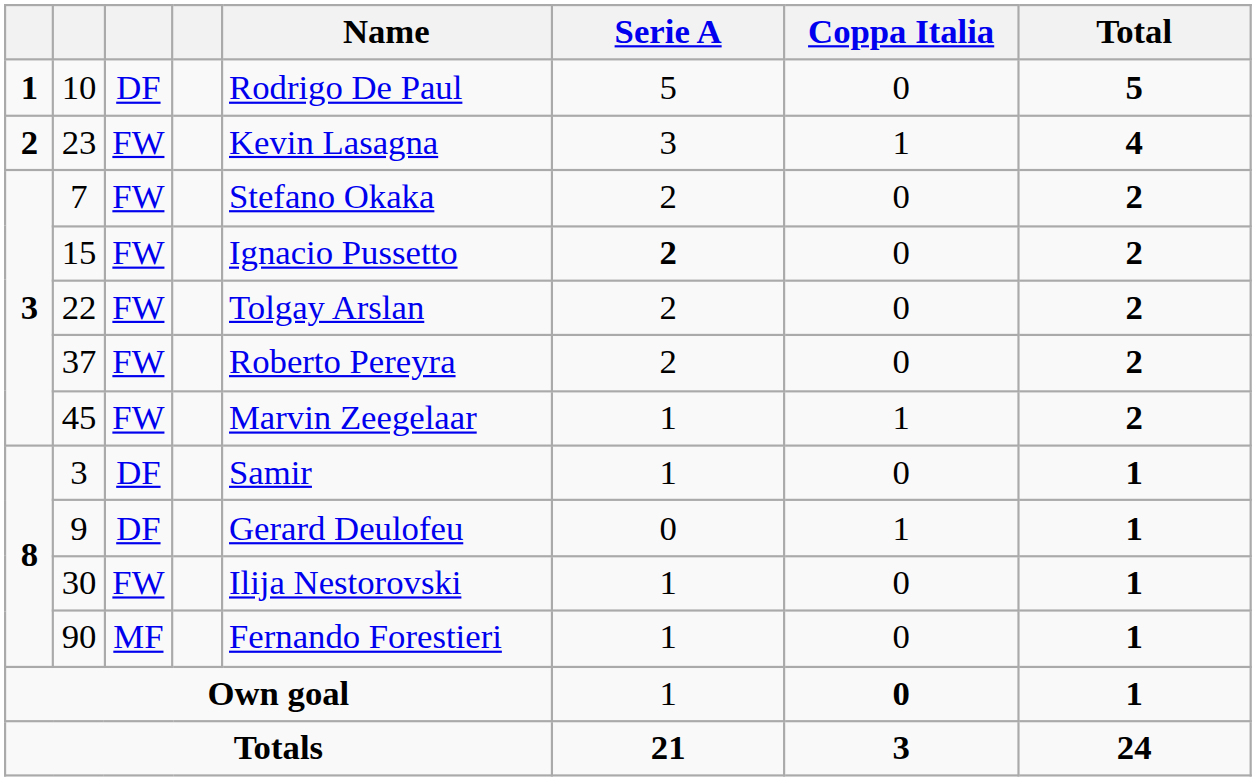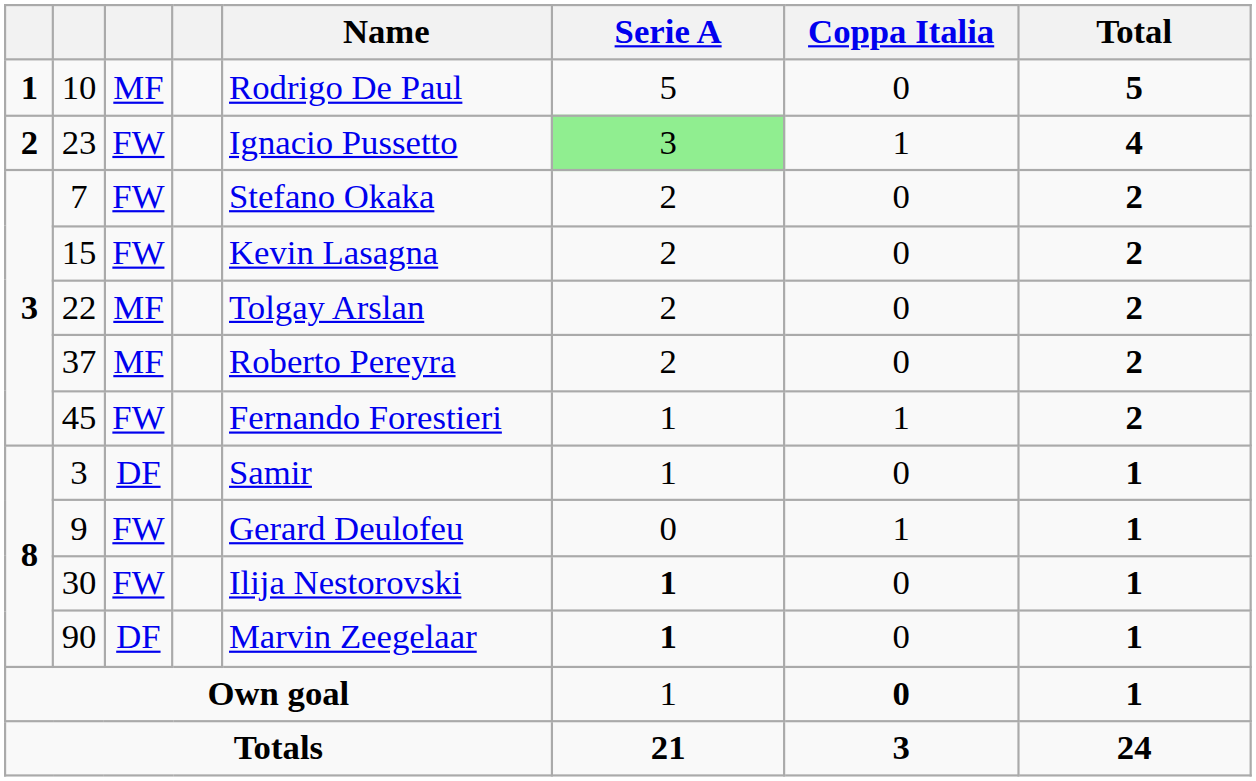 <table class="wikitable" style="text-align:center">
 <tr>
 <th width=15></th>
 <th width=15></th>
 <th width=15></th>
 <th width=15></th>
 <th width=145>Name</th>
 <th width=100><a href='#'>Serie A</a></th>
 <th width=100><a href='#'>Coppa Italia</a></th>
 <th width=100>Total</th>
 </tr>
 <tr>
 <td><strong>1</strong></td>
 <td>10</td>
-<td><a href='#'>DF</a></td>
+<td><a href='#'>MF</a></td>
 <td></td>
 <td align=left><a href='#'>Rodrigo De Paul</a></td>
 <td>5</td>
 <td>0</td>
 <td><strong>5</strong></td>
 </tr>
 <tr>
 <td><strong>2</strong></td>
 <td>23</td>
 <td><a href='#'>FW</a></td>
 <td></td>
-<td align=left><a href='#'>Kevin Lasagna</a></td>
-<td>3</td>
+<td align=left><a href='#'>Ignacio Pussetto</a></td>
+<td style="background: lightgreen;">3</td>
 <td>1</td>
 <td><strong>4</strong></td>
 </tr>
 <tr>
 <td rowspan=5><strong>3</strong></td>
 <td>7</td>
 <td><a href='#'>FW</a></td>
 <td></td>
 <td align=left><a href='#'>Stefano Okaka</a></td>
 <td>2</td>
 <td>0</td>
 <td><strong>2</strong></td>
 </tr>
 <tr>
 <td>15</td>
 <td><a href='#'>FW</a></td>
 <td></td>
-<td align=left><a href='#'>Ignacio Pussetto</a></td>
-<td><strong>2</strong></td>
+<td align=left><a href='#'>Kevin Lasagna</a></td>
+<td>2</td>
 <td>0</td>
 <td><strong>2</strong></td>
 </tr>
 <tr>
 <td>22</td>
-<td><a href='#'>FW</a></td>
+<td><a href='#'>MF</a></td>
 <td></td>
 <td align=left><a href='#'>Tolgay Arslan</a></td>
 <td>2</td>
 <td>0</td>
 <td><strong>2</strong></td>
 </tr>
 <tr>
 <td>37</td>
-<td><a href='#'>FW</a></td>
+<td><a href='#'>MF</a></td>
 <td></td>
 <td align=left><a href='#'>Roberto Pereyra</a></td>
 <td>2</td>
 <td>0</td>
 <td><strong>2</strong></td>
 </tr>
 <tr>
 <td>45</td>
 <td><a href='#'>FW</a></td>
 <td></td>
-<td align=left><a href='#'>Marvin Zeegelaar</a></td>
+<td align=left><a href='#'>Fernando Forestieri</a></td>
 <td>1</td>
 <td>1</td>
 <td><strong>2</strong></td>
 </tr>
 <tr>
 <td rowspan=4><strong>8</strong></td>
 <td>3</td>
 <td><a href='#'>DF</a></td>
 <td></td>
 <td align=left><a href='#'>Samir</a></td>
 <td>1</td>
 <td>0</td>
 <td><strong>1</strong></td>
 </tr>
 <tr>
 <td>9</td>
-<td><a href='#'>DF</a></td>
+<td><a href='#'>FW</a></td>
 <td></td>
 <td align=left><a href='#'>Gerard Deulofeu</a></td>
 <td>0</td>
 <td>1</td>
 <td><strong>1</strong></td>
 </tr>
 <tr>
 <td>30</td>
 <td><a href='#'>FW</a></td>
 <td></td>
 <td align=left><a href='#'>Ilija Nestorovski</a></td>
-<td>1</td>
+<td><strong>1</strong></td>
 <td>0</td>
 <td><strong>1</strong></td>
 </tr>
 <tr>
 <td>90</td>
-<td><a href='#'>MF</a></td>
+<td><a href='#'>DF</a></td>
 <td></td>
-<td align=left><a href='#'>Fernando Forestieri</a></td>
-<td>1</td>
+<td align=left><a href='#'>Marvin Zeegelaar</a></td>
+<td><strong>1</strong></td>
 <td>0</td>
 <td><strong>1</strong></td>
 </tr>
 <tr>
 <td colspan=5><strong>Own goal</strong></td>
 <td>1</td>
 <td><strong>0</strong></td>
 <td><strong>1</strong></td>
 </tr>
 <tr>
 <td colspan=5><strong>Totals</strong></td>
 <td><strong>21</strong></td>
 <td><strong>3</strong></td>
 <td><strong>24</strong></td>
 </tr>
 </table>
